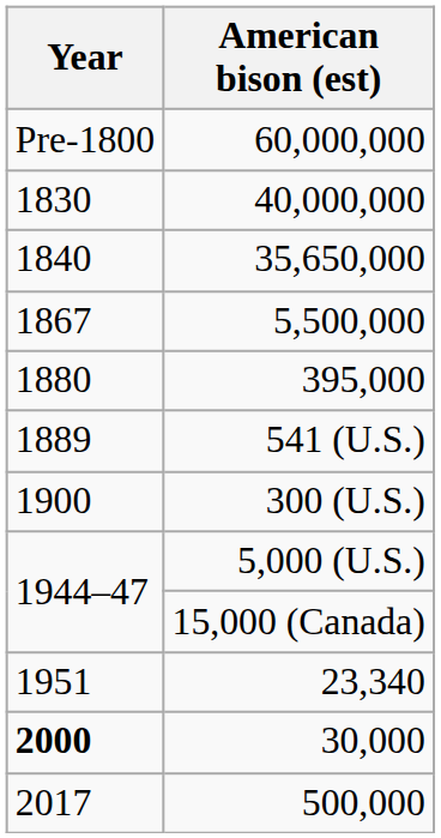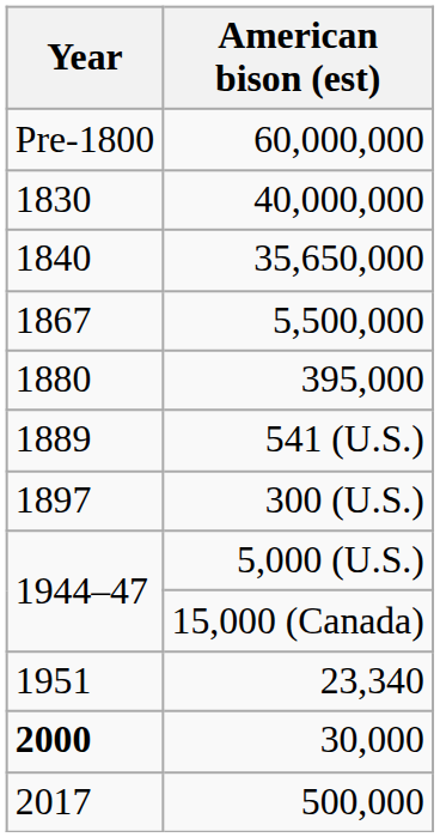 <table class="wikitable" style="float:right; margin-left: 10px;">
 <tr>
 <th>Year</th>
 <th>American<br>bison (est)</th>
 </tr>
 <tr>
 <td>Pre-1800</td>
 <td align="right">60,000,000</td>
 </tr>
 <tr>
 <td>1830</td>
 <td align="right">40,000,000</td>
 </tr>
 <tr>
 <td>1840</td>
 <td align="right">35,650,000</td>
 </tr>
 <tr>
 <td>1867</td>
 <td align="right">5,500,000</td>
 </tr>
 <tr>
 <td>1880</td>
 <td align="right">395,000</td>
 </tr>
 <tr>
 <td>1889</td>
 <td align="right">541 (U.S.)</td>
 </tr>
 <tr>
-<td>1900</td>
+<td>1897</td>
 <td align="right">300 (U.S.)</td>
 </tr>
 <tr>
 <td rowspan="2">1944–47</td>
 <td align="right">5,000 (U.S.)</td>
 </tr>
 <tr>
 <td align="right">15,000 (Canada)</td>
 </tr>
 <tr>
 <td>1951</td>
 <td align="right">23,340</td>
 </tr>
 <tr>
 <td><strong>2000</strong></td>
 <td align="right"> 30,000</td>
 </tr>
 <tr>
 <td>2017</td>
 <td align = "right">500,000</td>
 </tr>
 </table>
